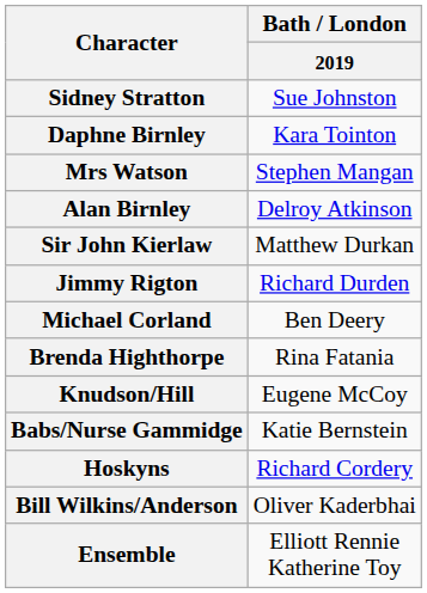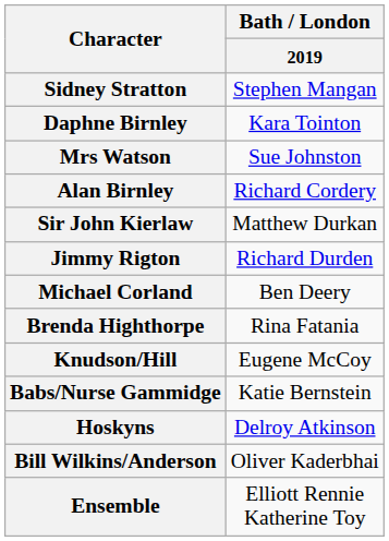 <table class="wikitable">
 <tr>
 <th rowspan="2">Character</th>
 <th>Bath / London</th>
 </tr>
 <tr>
 <th><small>2019</small></th>
 </tr>
 <tr>
 <th>Sidney Stratton</th>
-<td align=center><a href='#'>Sue Johnston</a></td>
+<td align=center><a href='#'>Stephen Mangan</a></td>
 </tr>
 <tr>
 <th>Daphne Birnley</th>
 <td align=center><a href='#'>Kara Tointon</a></td>
 </tr>
 <tr>
 <th>Mrs Watson</th>
-<td align=center><a href='#'>Stephen Mangan</a></td>
+<td align=center><a href='#'>Sue Johnston</a></td>
 </tr>
 <tr>
 <th>Alan Birnley</th>
-<td align=center><a href='#'>Delroy Atkinson</a></td>
+<td align=center><a href='#'>Richard Cordery</a></td>
 </tr>
 <tr>
 <th>Sir John Kierlaw</th>
 <td align=center>Matthew Durkan</td>
 </tr>
 <tr>
 <th>Jimmy Rigton</th>
 <td align=center><a href='#'>Richard Durden</a></td>
 </tr>
 <tr>
 <th>Michael Corland</th>
 <td align=center>Ben Deery</td>
 </tr>
 <tr>
 <th>Brenda Highthorpe</th>
 <td align=center>Rina Fatania</td>
 </tr>
 <tr>
 <th>Knudson/Hill</th>
 <td align=center>Eugene McCoy</td>
 </tr>
 <tr>
 <th>Babs/Nurse Gammidge</th>
 <td align=center>Katie Bernstein</td>
 </tr>
 <tr>
 <th>Hoskyns</th>
-<td align=center><a href='#'>Richard Cordery</a></td>
+<td align=center><a href='#'>Delroy Atkinson</a></td>
 </tr>
 <tr>
 <th>Bill Wilkins/Anderson</th>
 <td align=center>Oliver Kaderbhai</td>
 </tr>
 <tr>
 <th>Ensemble</th>
 <td align=center>Elliott Rennie<br>Katherine Toy</td>
 </tr>
 </table>
